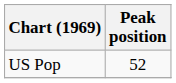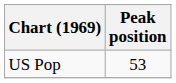 <table class="wikitable">
 <tr>
 <th>Chart (1969)</th>
 <th>Peak<br>position</th>
 </tr>
 <tr>
 <td>US Pop</td>
-<td align="center">52</td>
+<td align="center">53</td>
 </tr>
 <tr>
 </tr>
 </table>
